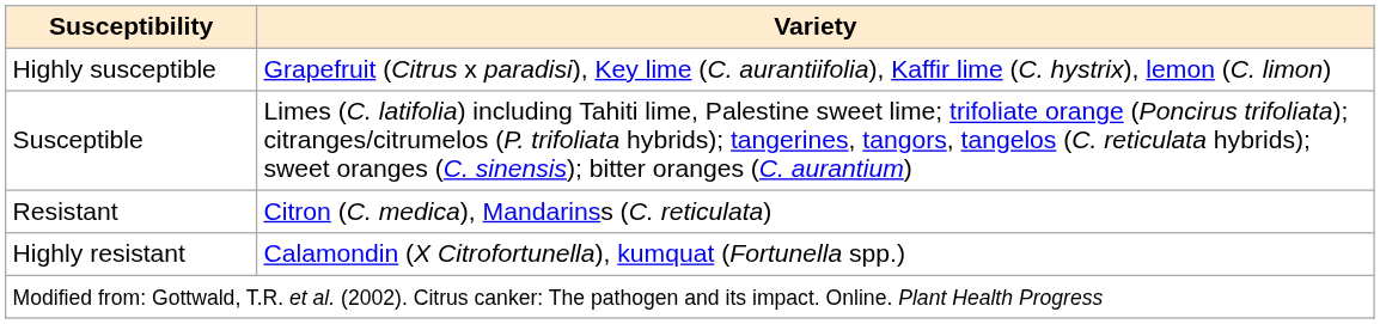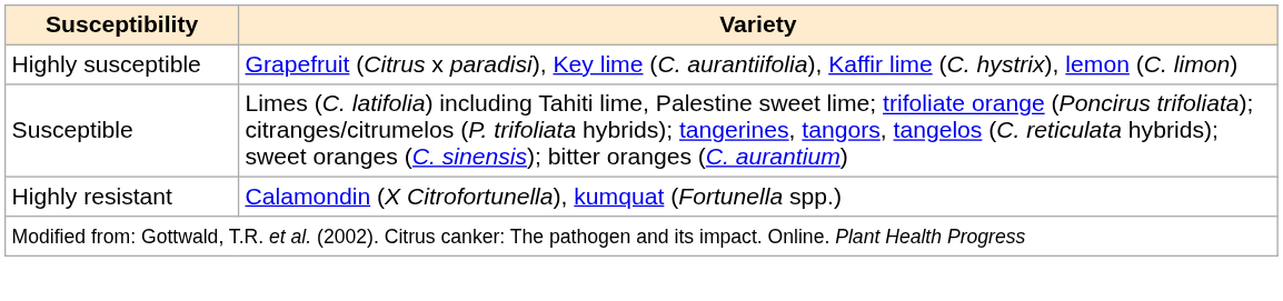 <table border="2" cellpadding="4" cellspacing="0" style="margin: 1em 1em 1em 0; border: 1px #aaa solid; border-collapse: collapse;">
 <tr bgcolor="#ffebcd">
 <th width="150">Susceptibility</th>
 <th>Variety</th>
 </tr>
 <tr>
 <td>Highly susceptible</td>
 <td><a href='#'>Grapefruit</a> (<em>Citrus</em> x <em>paradisi</em>), <a href='#'>Key lime</a> (<em>C. aurantiifolia</em>), <a href='#'>Kaffir lime</a> (<em>C. hystrix</em>), <a href='#'>lemon</a> (<em>C. limon</em>)</td>
 </tr>
 <tr>
 <td>Susceptible</td>
 <td>Limes (<em>C. latifolia</em>) including Tahiti lime, Palestine sweet lime; <a href='#'>trifoliate orange</a> (<em>Poncirus trifoliata</em>); citranges/citrumelos (<em>P. trifoliata</em> hybrids); <a href='#'>tangerines</a>, <a href='#'>tangors</a>, <a href='#'>tangelos</a> (<em>C. reticulata</em> hybrids); sweet oranges (<em><a href='#'>C. sinensis</a></em>); bitter oranges (<em><a href='#'>C. aurantium</a></em>)</td>
 </tr>
 <tr>
-<td>Resistant</td>
-<td><a href='#'>Citron</a> (<em>C. medica</em>), <a href='#'>Mandarins</a>s (<em>C. reticulata</em>)</td>
-</tr>
-<tr>
 <td>Highly resistant</td>
 <td><a href='#'>Calamondin</a> (<em>X Citrofortunella</em>), <a href='#'>kumquat</a> (<em>Fortunella</em> spp.)</td>
 </tr>
 <tr>
 <td colspan="2"><small>Modified from: Gottwald, T.R. <em>et al.</em> (2002). Citrus canker: The pathogen and its impact. Online. <em>Plant Health Progress</em></small></td>
 </tr>
 </table>
